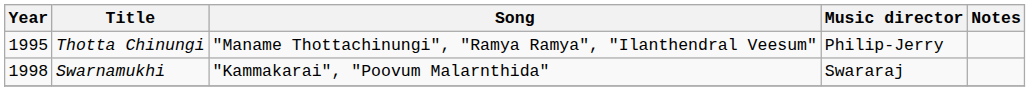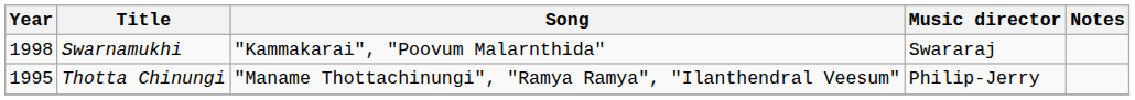 <table class="wikitable">
 <tr style="background:#ccc; text-align:center;">
 <th>Year</th>
 <th>Title</th>
 <th>Song</th>
 <th>Music director</th>
 <th>Notes</th>
 </tr>
 <tr>
+<td>1998</td>
+<td><em>Swarnamukhi</em></td>
+<td>"Kammakarai", "Poovum Malarnthida"</td>
+<td>Swararaj</td>
+<td></td>
+</tr>
+<tr>
 <td>1995</td>
 <td><em>Thotta Chinungi</em></td>
 <td>"Maname Thottachinungi", "Ramya Ramya", "Ilanthendral Veesum"</td>
 <td>Philip-Jerry</td>
 <td></td>
 </tr>
 <tr>
-<td>1998</td>
-<td><em>Swarnamukhi</em></td>
-<td>"Kammakarai", "Poovum Malarnthida"</td>
-<td>Swararaj</td>
-<td></td>
-</tr>
-<tr>
 </tr>
 </table>
